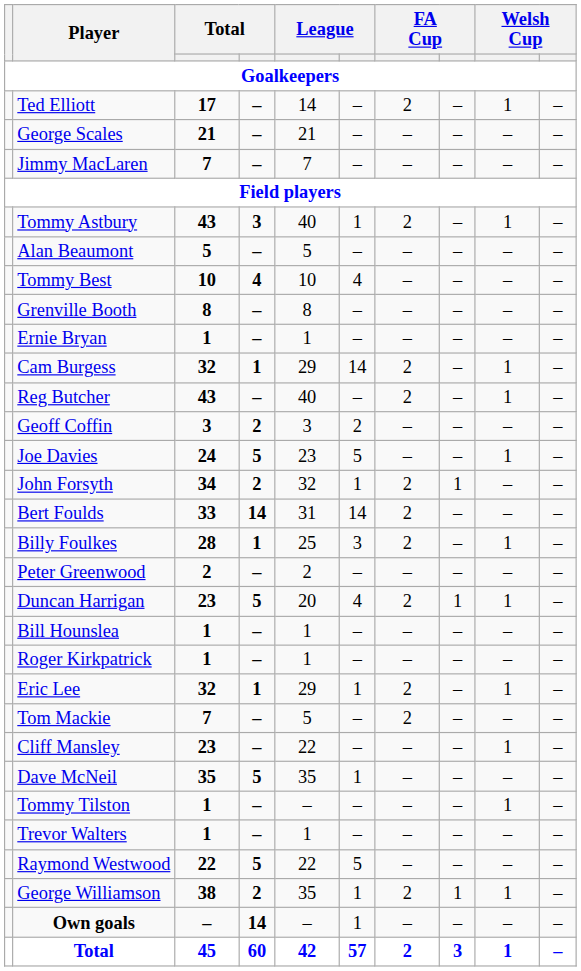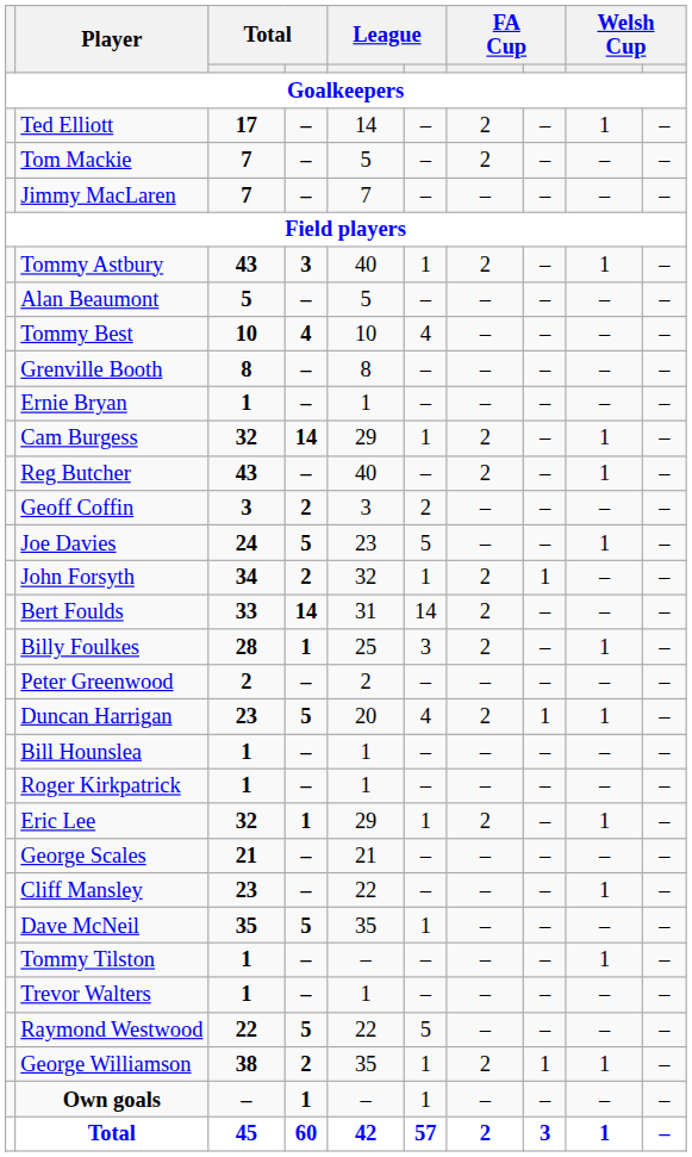 <table class="wikitable"  style="text-align:center;">
 <tr>
 <th rowspan="2" style="font-size:80%;"></th>
 <th rowspan="2">Player</th>
 <th colspan="2">Total</th>
 <th colspan="2"><a href='#'>League</a></th>
 <th colspan="2"><a href='#'>FA<br>Cup</a></th>
 <th colspan="2"><a href='#'>Welsh<br>Cup</a></th>
 </tr>
 <tr>
 <th style="width: 50px; font-size:80%;"></th>
 <th style="width: 25px; font-size:80%;"></th>
 <th style="width: 50px; font-size:80%;"></th>
 <th style="width: 25px; font-size:80%;"></th>
 <th style="width: 50px; font-size:80%;"></th>
 <th style="width: 25px; font-size:80%;"></th>
 <th style="width: 50px; font-size:80%;"></th>
 <th style="width: 25px; font-size:80%;"></th>
 </tr>
 <tr>
 <td colspan="10" style="background:white; color:blue; text-align:center;"><strong>Goalkeepers</strong></td>
 </tr>
 <tr>
 <td></td>
 <td style="text-align:left;"><a href='#'>Ted Elliott</a></td>
 <td><strong>17</strong></td>
 <td><strong>–</strong></td>
 <td>14</td>
 <td>–</td>
 <td>2</td>
 <td>–</td>
 <td>1</td>
 <td>–</td>
 </tr>
 <tr>
 <td></td>
-<td style="text-align:left;"><a href='#'>George Scales</a></td>
-<td><strong>21</strong></td>
+<td style="text-align:left;"><a href='#'>Tom Mackie</a></td>
+<td><strong>7</strong></td>
 <td><strong>–</strong></td>
-<td>21</td>
+<td>5</td>
 <td>–</td>
-<td>–</td>
+<td>2</td>
 <td>–</td>
 <td>–</td>
 <td>–</td>
 </tr>
 <tr>
 <td></td>
 <td style="text-align:left;"><a href='#'>Jimmy MacLaren</a></td>
 <td><strong>7</strong></td>
 <td><strong>–</strong></td>
 <td>7</td>
 <td>–</td>
 <td>–</td>
 <td>–</td>
 <td>–</td>
 <td>–</td>
 </tr>
 <tr>
 <td colspan="10" style="background:white; color:blue; text-align:center;"><strong>Field players</strong></td>
 </tr>
 <tr>
 <td></td>
 <td style="text-align:left;"><a href='#'>Tommy Astbury</a></td>
 <td><strong>43</strong></td>
 <td><strong>3</strong></td>
 <td>40</td>
 <td>1</td>
 <td>2</td>
 <td>–</td>
 <td>1</td>
 <td>–</td>
 </tr>
 <tr>
 <td></td>
 <td style="text-align:left;"><a href='#'>Alan Beaumont</a></td>
 <td><strong>5</strong></td>
 <td><strong>–</strong></td>
 <td>5</td>
 <td>–</td>
 <td>–</td>
 <td>–</td>
 <td>–</td>
 <td>–</td>
 </tr>
 <tr>
 <td></td>
 <td style="text-align:left;"><a href='#'>Tommy Best</a></td>
 <td><strong>10</strong></td>
 <td><strong>4</strong></td>
 <td>10</td>
 <td>4</td>
 <td>–</td>
 <td>–</td>
 <td>–</td>
 <td>–</td>
 </tr>
 <tr>
 <td></td>
 <td style="text-align:left;"><a href='#'>Grenville Booth</a></td>
 <td><strong>8</strong></td>
 <td><strong>–</strong></td>
 <td>8</td>
 <td>–</td>
 <td>–</td>
 <td>–</td>
 <td>–</td>
 <td>–</td>
 </tr>
 <tr>
 <td></td>
 <td style="text-align:left;"><a href='#'>Ernie Bryan</a></td>
 <td><strong>1</strong></td>
 <td><strong>–</strong></td>
 <td>1</td>
 <td>–</td>
 <td>–</td>
 <td>–</td>
 <td>–</td>
 <td>–</td>
 </tr>
 <tr>
 <td></td>
 <td style="text-align:left;"><a href='#'>Cam Burgess</a></td>
 <td><strong>32</strong></td>
-<td><strong>1</strong></td>
+<td><strong>14</strong></td>
 <td>29</td>
-<td>14</td>
+<td>1</td>
 <td>2</td>
 <td>–</td>
 <td>1</td>
 <td>–</td>
 </tr>
 <tr>
 <td></td>
 <td style="text-align:left;"><a href='#'>Reg Butcher</a></td>
 <td><strong>43</strong></td>
 <td><strong>–</strong></td>
 <td>40</td>
 <td>–</td>
 <td>2</td>
 <td>–</td>
 <td>1</td>
 <td>–</td>
 </tr>
 <tr>
 <td></td>
 <td style="text-align:left;"><a href='#'>Geoff Coffin</a></td>
 <td><strong>3</strong></td>
 <td><strong>2</strong></td>
 <td>3</td>
 <td>2</td>
 <td>–</td>
 <td>–</td>
 <td>–</td>
 <td>–</td>
 </tr>
 <tr>
 <td></td>
 <td style="text-align:left;"><a href='#'>Joe Davies</a></td>
 <td><strong>24</strong></td>
 <td><strong>5</strong></td>
 <td>23</td>
 <td>5</td>
 <td>–</td>
 <td>–</td>
 <td>1</td>
 <td>–</td>
 </tr>
 <tr>
 <td></td>
 <td style="text-align:left;"><a href='#'>John Forsyth</a></td>
 <td><strong>34</strong></td>
 <td><strong>2</strong></td>
 <td>32</td>
 <td>1</td>
 <td>2</td>
 <td>1</td>
 <td>–</td>
 <td>–</td>
 </tr>
 <tr>
 <td></td>
 <td style="text-align:left;"><a href='#'>Bert Foulds</a></td>
 <td><strong>33</strong></td>
 <td><strong>14</strong></td>
 <td>31</td>
 <td>14</td>
 <td>2</td>
 <td>–</td>
 <td>–</td>
 <td>–</td>
 </tr>
 <tr>
 <td></td>
 <td style="text-align:left;"><a href='#'>Billy Foulkes</a></td>
 <td><strong>28</strong></td>
 <td><strong>1</strong></td>
 <td>25</td>
 <td>3</td>
 <td>2</td>
 <td>–</td>
 <td>1</td>
 <td>–</td>
 </tr>
 <tr>
 <td></td>
 <td style="text-align:left;"><a href='#'>Peter Greenwood</a></td>
 <td><strong>2</strong></td>
 <td><strong>–</strong></td>
 <td>2</td>
 <td>–</td>
 <td>–</td>
 <td>–</td>
 <td>–</td>
 <td>–</td>
 </tr>
 <tr>
 <td></td>
 <td style="text-align:left;"><a href='#'>Duncan Harrigan</a></td>
 <td><strong>23</strong></td>
 <td><strong>5</strong></td>
 <td>20</td>
 <td>4</td>
 <td>2</td>
 <td>1</td>
 <td>1</td>
 <td>–</td>
 </tr>
 <tr>
 <td></td>
 <td style="text-align:left;"><a href='#'>Bill Hounslea</a></td>
 <td><strong>1</strong></td>
 <td><strong>–</strong></td>
 <td>1</td>
 <td>–</td>
 <td>–</td>
 <td>–</td>
 <td>–</td>
 <td>–</td>
 </tr>
 <tr>
 <td></td>
 <td style="text-align:left;"><a href='#'>Roger Kirkpatrick</a></td>
 <td><strong>1</strong></td>
 <td><strong>–</strong></td>
 <td>1</td>
 <td>–</td>
 <td>–</td>
 <td>–</td>
 <td>–</td>
 <td>–</td>
 </tr>
 <tr>
 <td></td>
 <td style="text-align:left;"><a href='#'>Eric Lee</a></td>
 <td><strong>32</strong></td>
 <td><strong>1</strong></td>
 <td>29</td>
 <td>1</td>
 <td>2</td>
 <td>–</td>
 <td>1</td>
 <td>–</td>
 </tr>
 <tr>
 <td></td>
-<td style="text-align:left;"><a href='#'>Tom Mackie</a></td>
-<td><strong>7</strong></td>
+<td style="text-align:left;"><a href='#'>George Scales</a></td>
+<td><strong>21</strong></td>
 <td><strong>–</strong></td>
-<td>5</td>
+<td>21</td>
 <td>–</td>
-<td>2</td>
+<td>–</td>
 <td>–</td>
 <td>–</td>
 <td>–</td>
 </tr>
 <tr>
 <td></td>
 <td style="text-align:left;"><a href='#'>Cliff Mansley</a></td>
 <td><strong>23</strong></td>
 <td><strong>–</strong></td>
 <td>22</td>
 <td>–</td>
 <td>–</td>
 <td>–</td>
 <td>1</td>
 <td>–</td>
 </tr>
 <tr>
 <td></td>
 <td style="text-align:left;"><a href='#'>Dave McNeil</a></td>
 <td><strong>35</strong></td>
 <td><strong>5</strong></td>
 <td>35</td>
 <td>1</td>
 <td>–</td>
 <td>–</td>
 <td>–</td>
 <td>–</td>
 </tr>
 <tr>
 <td></td>
 <td style="text-align:left;"><a href='#'>Tommy Tilston</a></td>
 <td><strong>1</strong></td>
 <td><strong>–</strong></td>
 <td>–</td>
 <td>–</td>
 <td>–</td>
 <td>–</td>
 <td>1</td>
 <td>–</td>
 </tr>
 <tr>
 <td></td>
 <td style="text-align:left;"><a href='#'>Trevor Walters</a></td>
 <td><strong>1</strong></td>
 <td><strong>–</strong></td>
 <td>1</td>
 <td>–</td>
 <td>–</td>
 <td>–</td>
 <td>–</td>
 <td>–</td>
 </tr>
 <tr>
 <td></td>
 <td style="text-align:left;"><a href='#'>Raymond Westwood</a></td>
 <td><strong>22</strong></td>
 <td><strong>5</strong></td>
 <td>22</td>
 <td>5</td>
 <td>–</td>
 <td>–</td>
 <td>–</td>
 <td>–</td>
 </tr>
 <tr>
 <td></td>
 <td style="text-align:left;"><a href='#'>George Williamson</a></td>
 <td><strong>38</strong></td>
 <td><strong>2</strong></td>
 <td>35</td>
 <td>1</td>
 <td>2</td>
 <td>1</td>
 <td>1</td>
 <td>–</td>
 </tr>
 <tr>
 <td></td>
 <td><strong>Own goals</strong></td>
 <td><strong>–</strong></td>
-<td><strong>14</strong></td>
+<td><strong>1</strong></td>
 <td>–</td>
 <td>1</td>
 <td>–</td>
 <td>–</td>
 <td>–</td>
 <td>–</td>
 </tr>
 <tr style="background:white; color:blue; text-align:center;">
 <td></td>
 <td><strong>Total</strong></td>
 <td><strong>45</strong></td>
 <td><strong>60</strong></td>
 <td><strong>42</strong></td>
 <td><strong>57</strong></td>
 <td><strong>2</strong></td>
 <td><strong>3</strong></td>
 <td><strong>1</strong></td>
 <td><strong>–</strong></td>
 </tr>
 </table>
